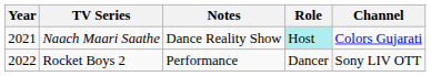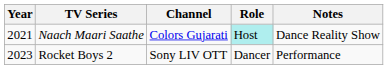 <table class="wikitable sortable">
 <tr>
 <th>Year</th>
 <th>TV Series</th>
+<th>Channel</th>
+<th>Role</th>
 <th>Notes</th>
-<th>Role</th>
-<th>Channel</th>
 </tr>
 <tr>
 <td>2021</td>
 <td><em>Naach Maari Saathe</em></td>
+<td><a href='#'>Colors Gujarati</a></td>
+<td style="background: paleturquoise;">Host</td>
 <td>Dance Reality Show</td>
-<td style="background: paleturquoise;">Host</td>
-<td><a href='#'>Colors Gujarati</a></td>
 </tr>
 <tr>
-<td>2022</td>
+<td>2023</td>
 <td>Rocket Boys 2</td>
+<td>Sony LIV OTT</td>
+<td>Dancer</td>
 <td>Performance</td>
-<td>Dancer</td>
-<td>Sony LIV OTT</td>
 </tr>
 </table>
